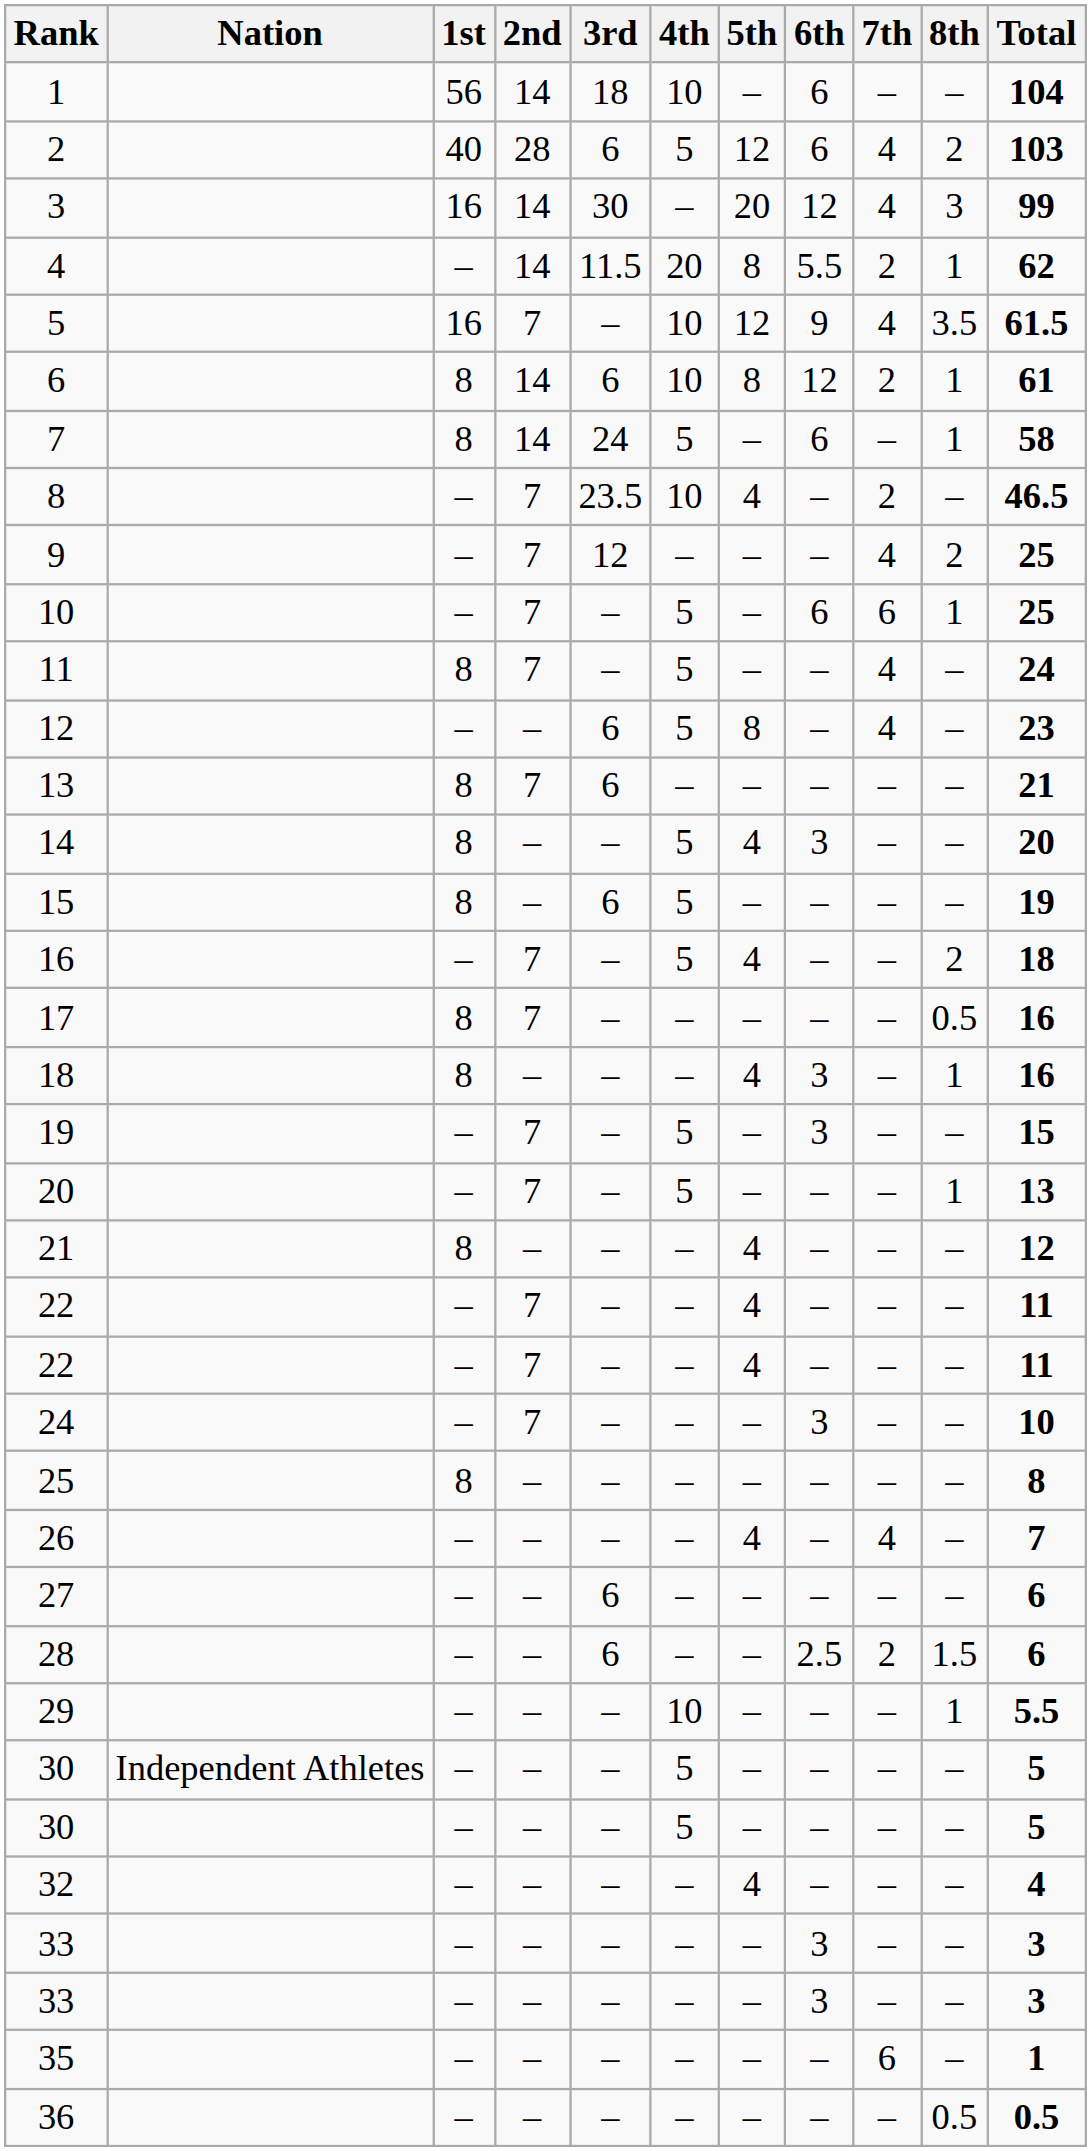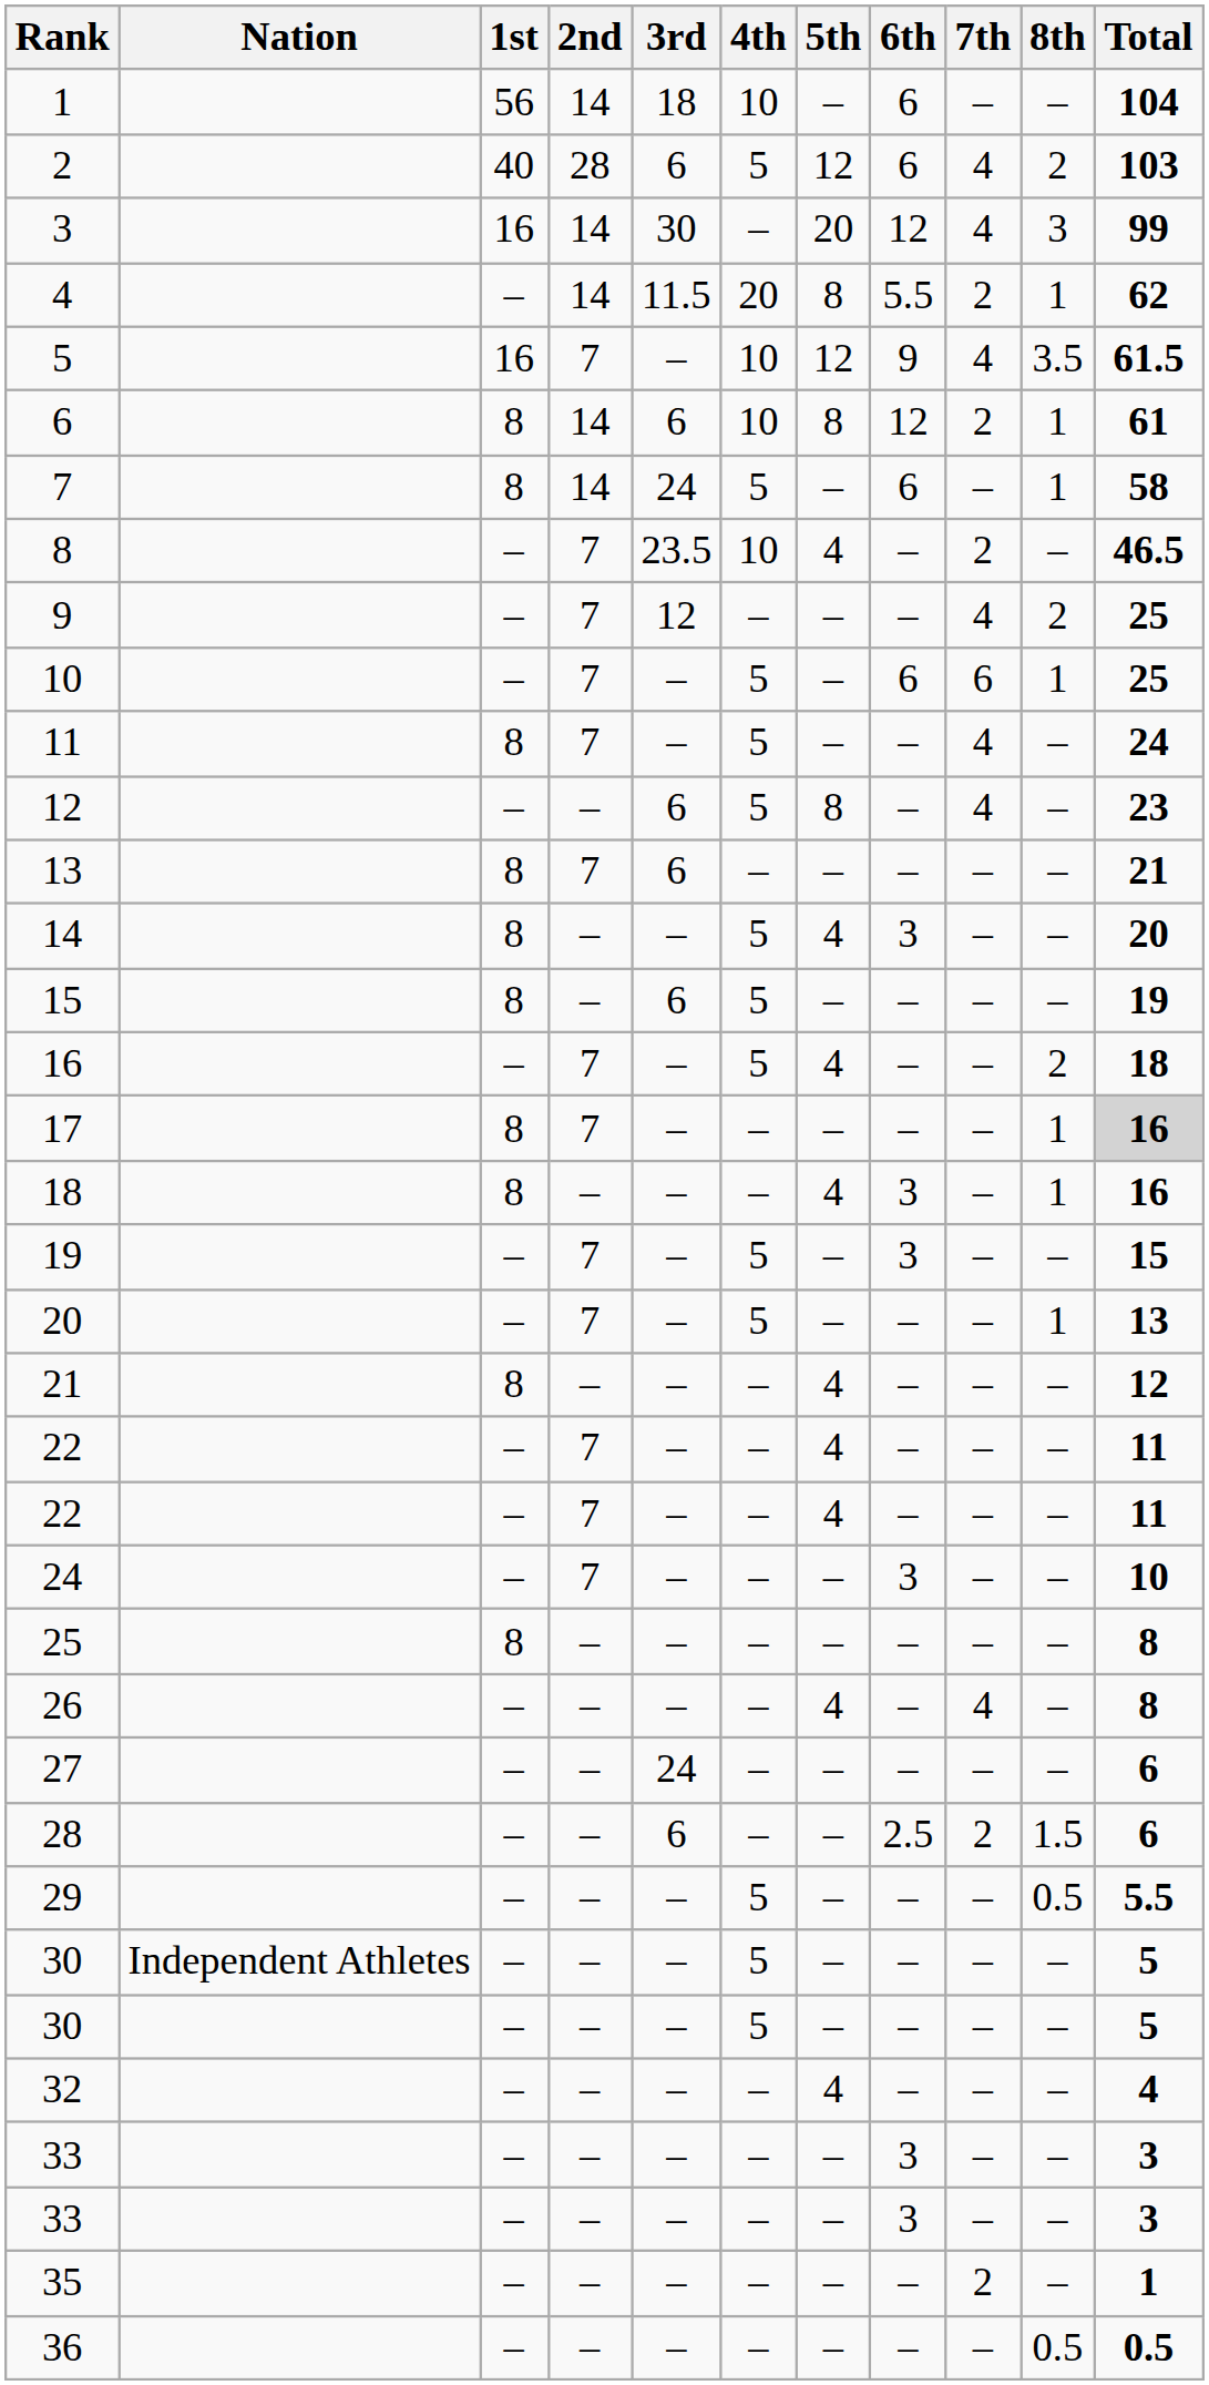 <table class="wikitable" style="text-align:center">
 <tr>
 <th>Rank</th>
 <th>Nation</th>
 <th>1st</th>
 <th>2nd</th>
 <th>3rd</th>
 <th>4th</th>
 <th>5th</th>
 <th>6th</th>
 <th>7th</th>
 <th>8th</th>
 <th>Total</th>
 </tr>
 <tr>
 <td>1</td>
 <td align=left></td>
 <td>56</td>
 <td>14</td>
 <td>18</td>
 <td>10</td>
 <td>–</td>
 <td>6</td>
 <td>–</td>
 <td>–</td>
 <td><strong>104</strong></td>
 </tr>
 <tr>
 <td>2</td>
 <td align=left></td>
 <td>40</td>
 <td>28</td>
 <td>6</td>
 <td>5</td>
 <td>12</td>
 <td>6</td>
 <td>4</td>
 <td>2</td>
 <td><strong>103</strong></td>
 </tr>
 <tr>
 <td>3</td>
 <td align=left></td>
 <td>16</td>
 <td>14</td>
 <td>30</td>
 <td>–</td>
 <td>20</td>
 <td>12</td>
 <td>4</td>
 <td>3</td>
 <td><strong>99</strong></td>
 </tr>
 <tr>
 <td>4</td>
 <td align=left></td>
 <td>–</td>
 <td>14</td>
 <td>11.5</td>
 <td>20</td>
 <td>8</td>
 <td>5.5</td>
 <td>2</td>
 <td>1</td>
 <td><strong>62</strong></td>
 </tr>
 <tr>
 <td>5</td>
 <td align=left></td>
 <td>16</td>
 <td>7</td>
 <td>–</td>
 <td>10</td>
 <td>12</td>
 <td>9</td>
 <td>4</td>
 <td>3.5</td>
 <td><strong>61.5</strong></td>
 </tr>
 <tr>
 <td>6</td>
 <td align=left></td>
 <td>8</td>
 <td>14</td>
 <td>6</td>
 <td>10</td>
 <td>8</td>
 <td>12</td>
 <td>2</td>
 <td>1</td>
 <td><strong>61</strong></td>
 </tr>
 <tr>
 <td>7</td>
 <td align=left></td>
 <td>8</td>
 <td>14</td>
 <td>24</td>
 <td>5</td>
 <td>–</td>
 <td>6</td>
 <td>–</td>
 <td>1</td>
 <td><strong>58</strong></td>
 </tr>
 <tr>
 <td>8</td>
 <td align=left></td>
 <td>–</td>
 <td>7</td>
 <td>23.5</td>
 <td>10</td>
 <td>4</td>
 <td>–</td>
 <td>2</td>
 <td>–</td>
 <td><strong>46.5</strong></td>
 </tr>
 <tr>
 <td>9</td>
 <td align=left></td>
 <td>–</td>
 <td>7</td>
 <td>12</td>
 <td>–</td>
 <td>–</td>
 <td>–</td>
 <td>4</td>
 <td>2</td>
 <td><strong>25</strong></td>
 </tr>
 <tr>
 <td>10</td>
 <td align=left></td>
 <td>–</td>
 <td>7</td>
 <td>–</td>
 <td>5</td>
 <td>–</td>
 <td>6</td>
 <td>6</td>
 <td>1</td>
 <td><strong>25</strong></td>
 </tr>
 <tr>
 <td>11</td>
 <td align=left></td>
 <td>8</td>
 <td>7</td>
 <td>–</td>
 <td>5</td>
 <td>–</td>
 <td>–</td>
 <td>4</td>
 <td>–</td>
 <td><strong>24</strong></td>
 </tr>
 <tr>
 <td>12</td>
 <td align=left></td>
 <td>–</td>
 <td>–</td>
 <td>6</td>
 <td>5</td>
 <td>8</td>
 <td>–</td>
 <td>4</td>
 <td>–</td>
 <td><strong>23</strong></td>
 </tr>
 <tr>
 <td>13</td>
 <td align=left></td>
 <td>8</td>
 <td>7</td>
 <td>6</td>
 <td>–</td>
 <td>–</td>
 <td>–</td>
 <td>–</td>
 <td>–</td>
 <td><strong>21</strong></td>
 </tr>
 <tr>
 <td>14</td>
 <td align=left></td>
 <td>8</td>
 <td>–</td>
 <td>–</td>
 <td>5</td>
 <td>4</td>
 <td>3</td>
 <td>–</td>
 <td>–</td>
 <td><strong>20</strong></td>
 </tr>
 <tr>
 <td>15</td>
 <td align=left></td>
 <td>8</td>
 <td>–</td>
 <td>6</td>
 <td>5</td>
 <td>–</td>
 <td>–</td>
 <td>–</td>
 <td>–</td>
 <td><strong>19</strong></td>
 </tr>
 <tr>
 <td>16</td>
 <td align=left></td>
 <td>–</td>
 <td>7</td>
 <td>–</td>
 <td>5</td>
 <td>4</td>
 <td>–</td>
 <td>–</td>
 <td>2</td>
 <td><strong>18</strong></td>
 </tr>
 <tr>
 <td>17</td>
 <td align=left></td>
 <td>8</td>
 <td>7</td>
 <td>–</td>
 <td>–</td>
 <td>–</td>
 <td>–</td>
 <td>–</td>
-<td>0.5</td>
-<td><strong>16</strong></td>
+<td>1</td>
+<td style="background: lightgrey;"><strong>16</strong></td>
 </tr>
 <tr>
 <td>18</td>
 <td align=left></td>
 <td>8</td>
 <td>–</td>
 <td>–</td>
 <td>–</td>
 <td>4</td>
 <td>3</td>
 <td>–</td>
 <td>1</td>
 <td><strong>16</strong></td>
 </tr>
 <tr>
 <td>19</td>
 <td align=left></td>
 <td>–</td>
 <td>7</td>
 <td>–</td>
 <td>5</td>
 <td>–</td>
 <td>3</td>
 <td>–</td>
 <td>–</td>
 <td><strong>15</strong></td>
 </tr>
 <tr>
 <td>20</td>
 <td align=left></td>
 <td>–</td>
 <td>7</td>
 <td>–</td>
 <td>5</td>
 <td>–</td>
 <td>–</td>
 <td>–</td>
 <td>1</td>
 <td><strong>13</strong></td>
 </tr>
 <tr>
 <td>21</td>
 <td align=left></td>
 <td>8</td>
 <td>–</td>
 <td>–</td>
 <td>–</td>
 <td>4</td>
 <td>–</td>
 <td>–</td>
 <td>–</td>
 <td><strong>12</strong></td>
 </tr>
 <tr>
 <td>22</td>
 <td align=left></td>
 <td>–</td>
 <td>7</td>
 <td>–</td>
 <td>–</td>
 <td>4</td>
 <td>–</td>
 <td>–</td>
 <td>–</td>
 <td><strong>11</strong></td>
 </tr>
 <tr>
 <td>22</td>
 <td align=left></td>
 <td>–</td>
 <td>7</td>
 <td>–</td>
 <td>–</td>
 <td>4</td>
 <td>–</td>
 <td>–</td>
 <td>–</td>
 <td><strong>11</strong></td>
 </tr>
 <tr>
 <td>24</td>
 <td align=left></td>
 <td>–</td>
 <td>7</td>
 <td>–</td>
 <td>–</td>
 <td>–</td>
 <td>3</td>
 <td>–</td>
 <td>–</td>
 <td><strong>10</strong></td>
 </tr>
 <tr>
 <td>25</td>
 <td align=left></td>
 <td>8</td>
 <td>–</td>
 <td>–</td>
 <td>–</td>
 <td>–</td>
 <td>–</td>
 <td>–</td>
 <td>–</td>
 <td><strong>8</strong></td>
 </tr>
 <tr>
 <td>26</td>
 <td align=left></td>
 <td>–</td>
 <td>–</td>
 <td>–</td>
 <td>–</td>
 <td>4</td>
 <td>–</td>
 <td>4</td>
 <td>–</td>
-<td><strong>7</strong></td>
+<td><strong>8</strong></td>
 </tr>
 <tr>
 <td>27</td>
 <td align=left></td>
 <td>–</td>
 <td>–</td>
-<td>6</td>
+<td>24</td>
 <td>–</td>
 <td>–</td>
 <td>–</td>
 <td>–</td>
 <td>–</td>
 <td><strong>6</strong></td>
 </tr>
 <tr>
 <td>28</td>
 <td align=left></td>
 <td>–</td>
 <td>–</td>
 <td>6</td>
 <td>–</td>
 <td>–</td>
 <td>2.5</td>
 <td>2</td>
 <td>1.5</td>
 <td><strong>6</strong></td>
 </tr>
 <tr>
 <td>29</td>
 <td align=left></td>
 <td>–</td>
 <td>–</td>
 <td>–</td>
-<td>10</td>
+<td>5</td>
 <td>–</td>
 <td>–</td>
 <td>–</td>
-<td>1</td>
+<td>0.5</td>
 <td><strong>5.5</strong></td>
 </tr>
 <tr>
 <td>30</td>
 <td align=left>Independent Athletes</td>
 <td>–</td>
 <td>–</td>
 <td>–</td>
 <td>5</td>
 <td>–</td>
 <td>–</td>
 <td>–</td>
 <td>–</td>
 <td><strong>5</strong></td>
 </tr>
 <tr>
 <td>30</td>
 <td align=left></td>
 <td>–</td>
 <td>–</td>
 <td>–</td>
 <td>5</td>
 <td>–</td>
 <td>–</td>
 <td>–</td>
 <td>–</td>
 <td><strong>5</strong></td>
 </tr>
 <tr>
 <td>32</td>
 <td align=left></td>
 <td>–</td>
 <td>–</td>
 <td>–</td>
 <td>–</td>
 <td>4</td>
 <td>–</td>
 <td>–</td>
 <td>–</td>
 <td><strong>4</strong></td>
 </tr>
 <tr>
 <td>33</td>
 <td align=left></td>
 <td>–</td>
 <td>–</td>
 <td>–</td>
 <td>–</td>
 <td>–</td>
 <td>3</td>
 <td>–</td>
 <td>–</td>
 <td><strong>3</strong></td>
 </tr>
 <tr>
 <td>33</td>
 <td align=left></td>
 <td>–</td>
 <td>–</td>
 <td>–</td>
 <td>–</td>
 <td>–</td>
 <td>3</td>
 <td>–</td>
 <td>–</td>
 <td><strong>3</strong></td>
 </tr>
 <tr>
 <td>35</td>
 <td align=left></td>
 <td>–</td>
 <td>–</td>
 <td>–</td>
 <td>–</td>
 <td>–</td>
 <td>–</td>
-<td>6</td>
+<td>2</td>
 <td>–</td>
 <td><strong>1</strong></td>
 </tr>
 <tr>
 <td>36</td>
 <td align=left></td>
 <td>–</td>
 <td>–</td>
 <td>–</td>
 <td>–</td>
 <td>–</td>
 <td>–</td>
 <td>–</td>
 <td>0.5</td>
 <td><strong>0.5</strong></td>
 </tr>
 <tr>
 </tr>
 </table>
